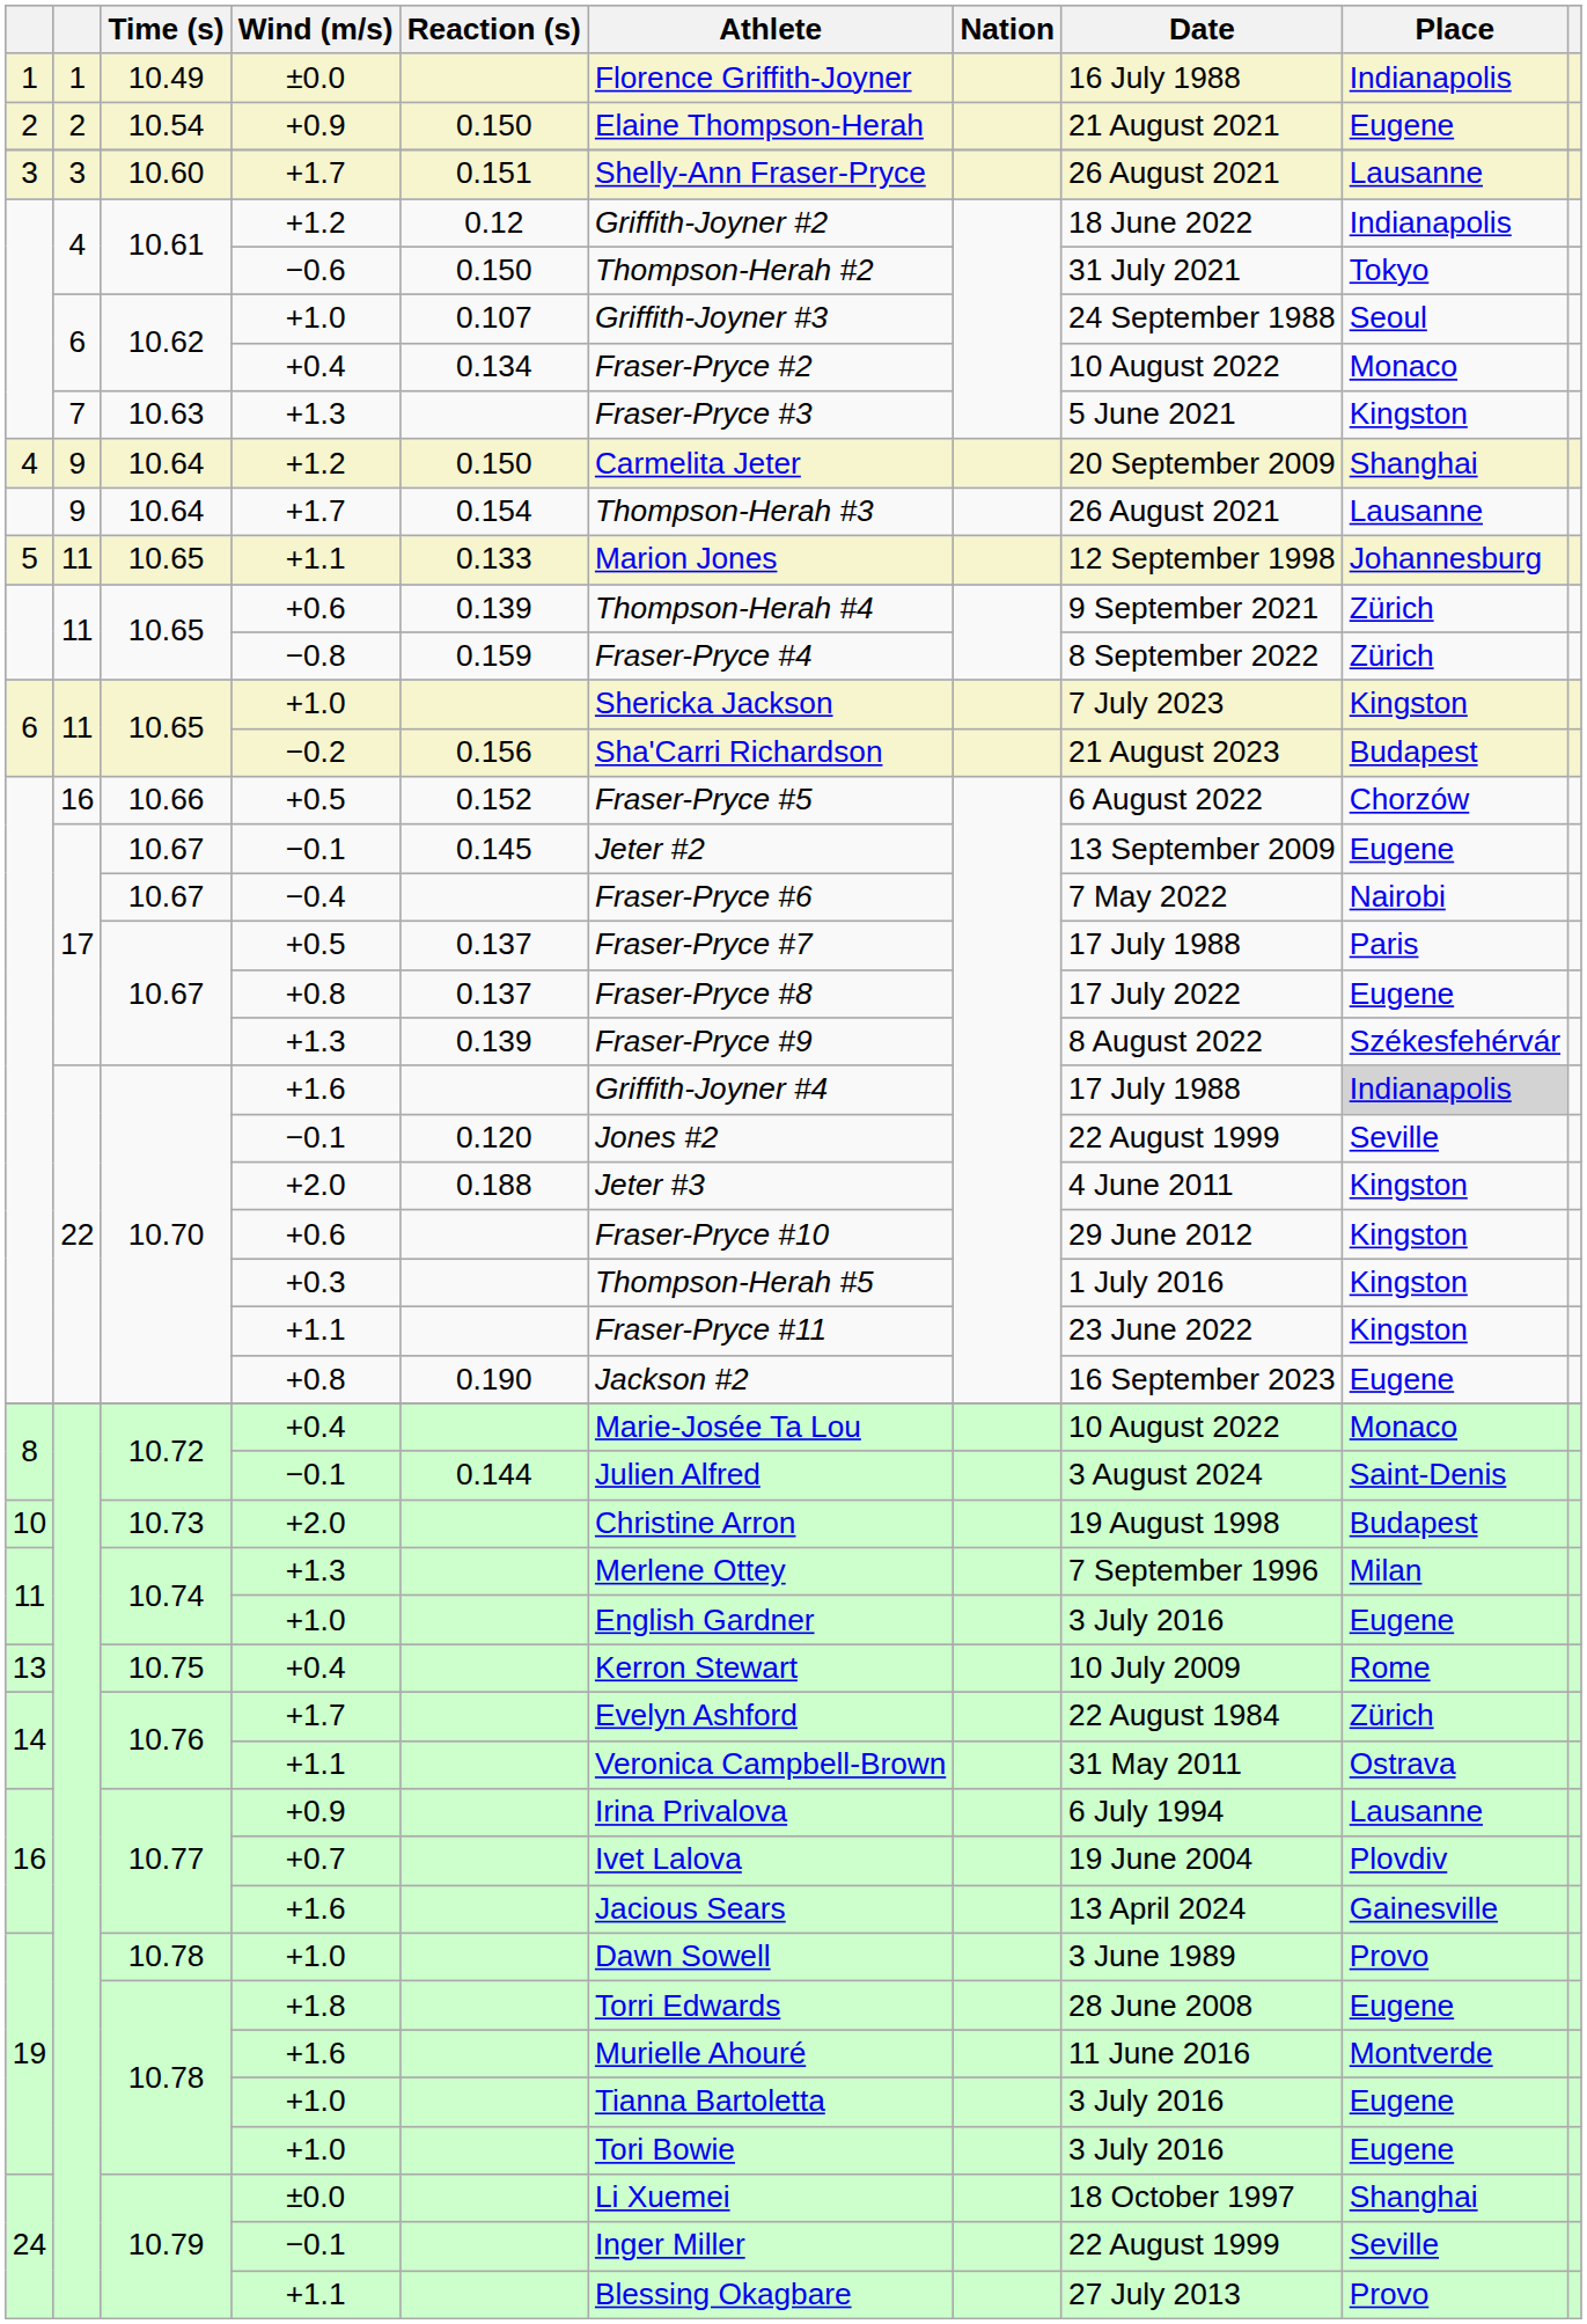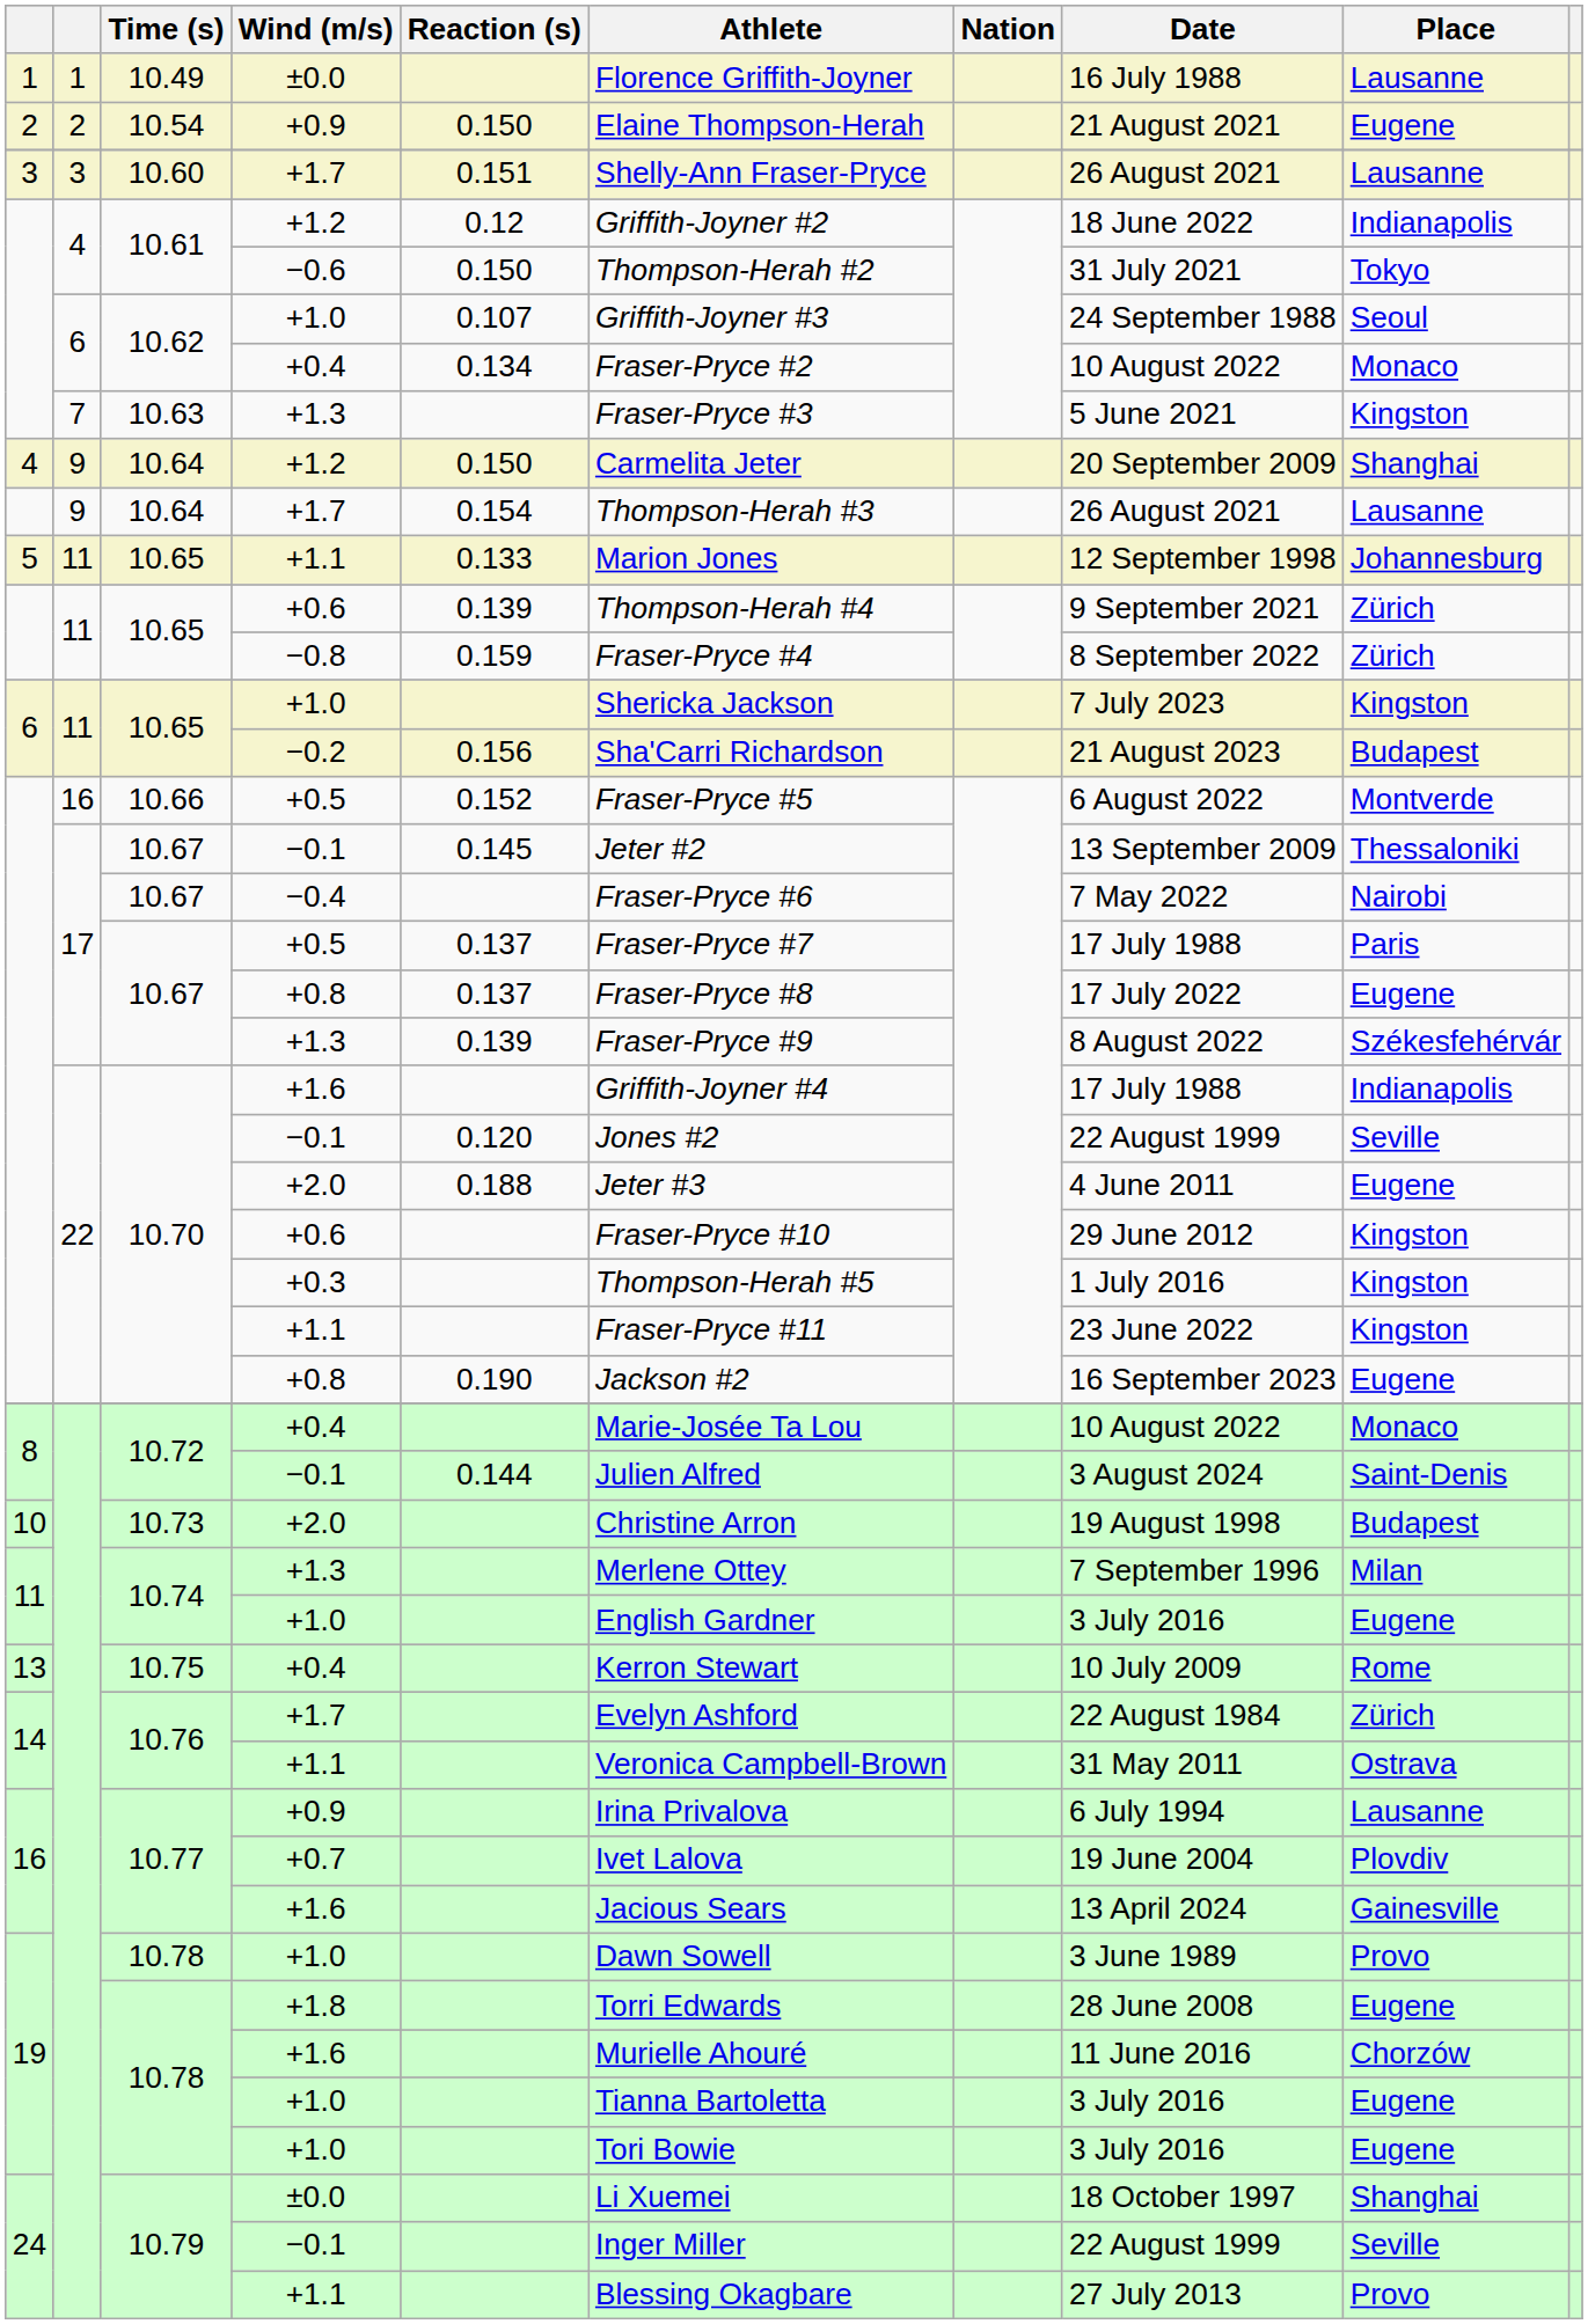 <table class="wikitable sortable">
 <tr>
 <th></th>
 <th></th>
 <th>Time (s)</th>
 <th>Wind (m/s)</th>
 <th>Reaction (s)</th>
 <th>Athlete</th>
 <th>Nation</th>
 <th>Date</th>
 <th>Place</th>
 <th class="unsortable"></th>
 </tr>
 <tr bgcolor="#f6F5CE">
 <td align=center>1</td>
 <td align=center>1</td>
 <td align=center>10.49</td>
 <td align=center>±0.0</td>
 <td></td>
 <td><a href='#'>Florence Griffith-Joyner</a></td>
 <td></td>
 <td>16 July 1988</td>
-<td><a href='#'>Indianapolis</a></td>
+<td><a href='#'>Lausanne</a></td>
 <td></td>
 </tr>
 <tr bgcolor="#f6F5CE">
 <td align=center>2</td>
 <td align=center>2</td>
 <td align=center>10.54</td>
 <td align=center>+0.9</td>
 <td align=center>0.150</td>
 <td><a href='#'>Elaine Thompson-Herah</a></td>
 <td></td>
 <td>21 August 2021</td>
 <td><a href='#'>Eugene</a></td>
 <td></td>
 </tr>
 <tr>
 </tr>
 <tr bgcolor="#f6F5CE">
 <td align=center>3</td>
 <td align=center>3</td>
 <td align=center>10.60</td>
 <td align=center>+1.7</td>
 <td align=center>0.151</td>
 <td><a href='#'>Shelly-Ann Fraser-Pryce</a></td>
 <td></td>
 <td>26 August 2021</td>
 <td><a href='#'>Lausanne</a></td>
 <td></td>
 </tr>
 <tr>
 <td rowspan=5></td>
 <td rowspan=2 align=center>4</td>
 <td rowspan=2 align=center>10.61</td>
 <td align=center>+1.2</td>
 <td align=center>0.12</td>
 <td><em>Griffith-Joyner #2</em></td>
 <td rowspan=5></td>
 <td>18 June 2022</td>
 <td><a href='#'>Indianapolis</a></td>
 <td></td>
 </tr>
 <tr>
 <td align=center>−0.6</td>
 <td align=center>0.150</td>
 <td><em>Thompson-Herah #2</em></td>
 <td>31 July 2021</td>
 <td><a href='#'>Tokyo</a></td>
 <td></td>
 </tr>
 <tr>
 <td rowspan=2 align="center">6</td>
 <td rowspan="2" align="center">10.62</td>
 <td align="center">+1.0</td>
 <td align="center">0.107</td>
 <td><em>Griffith-Joyner #3</em></td>
 <td>24 September 1988</td>
 <td><a href='#'>Seoul</a></td>
 <td></td>
 </tr>
 <tr>
 <td align="center">+0.4</td>
 <td align="center">0.134</td>
 <td><em>Fraser-Pryce #2</em></td>
 <td>10 August 2022</td>
 <td><a href='#'>Monaco</a></td>
 <td></td>
 </tr>
 <tr>
 <td align=center>7</td>
 <td align=center>10.63</td>
 <td align=center>+1.3</td>
 <td></td>
 <td><em>Fraser-Pryce #3</em></td>
 <td>5 June 2021</td>
 <td><a href='#'>Kingston</a></td>
 <td></td>
 </tr>
 <tr bgcolor="#f6F5CE">
 <td align=center>4</td>
 <td align=center>9</td>
 <td align=center>10.64</td>
 <td align=center>+1.2</td>
 <td align="center">0.150</td>
 <td><a href='#'>Carmelita Jeter</a></td>
 <td></td>
 <td>20 September 2009</td>
 <td><a href='#'>Shanghai</a></td>
 <td></td>
 </tr>
 <tr>
 <td></td>
 <td align=center>9</td>
 <td align=center>10.64</td>
 <td align=center>+1.7</td>
 <td align=center>0.154</td>
 <td><em>Thompson-Herah #3</em></td>
 <td></td>
 <td>26 August 2021</td>
 <td><a href='#'>Lausanne</a></td>
 <td></td>
 </tr>
 <tr bgcolor="#f6F5CE">
 <td align=center>5</td>
 <td align=center>11</td>
 <td align=center>10.65</td>
 <td align=center>+1.1</td>
 <td align=center>0.133</td>
 <td><a href='#'>Marion Jones</a></td>
 <td></td>
 <td>12 September 1998</td>
 <td><a href='#'>Johannesburg</a></td>
 <td></td>
 </tr>
 <tr>
 <td rowspan="2"></td>
 <td rowspan="2" align="center">11</td>
 <td rowspan="2" align="center">10.65</td>
 <td align=center>+0.6</td>
 <td align=center>0.139</td>
 <td><em>Thompson-Herah #4</em></td>
 <td rowspan="2"></td>
 <td>9 September 2021</td>
 <td><a href='#'>Zürich</a></td>
 <td></td>
 </tr>
 <tr>
 <td align="center">−0.8</td>
 <td align="center">0.159</td>
 <td><em>Fraser-Pryce #4</em></td>
 <td>8 September 2022</td>
 <td><a href='#'>Zürich</a></td>
 <td></td>
 </tr>
 <tr bgcolor="#f6F5CE">
 <td rowspan=2 align="center">6</td>
 <td rowspan=2 align="center">11</td>
 <td rowspan=2 align="center">10.65</td>
 <td align="center">+1.0</td>
 <td></td>
 <td><a href='#'>Shericka Jackson</a></td>
 <td></td>
 <td>7 July 2023</td>
 <td><a href='#'>Kingston</a></td>
 <td></td>
 </tr>
 <tr bgcolor="#f6F5CE">
 <td align=center>−0.2</td>
 <td align=center>0.156</td>
 <td><a href='#'>Sha'Carri Richardson</a></td>
 <td></td>
 <td>21 August 2023</td>
 <td><a href='#'>Budapest</a></td>
 <td></td>
 </tr>
 <tr>
 <td rowspan="13"></td>
 <td align="center">16</td>
 <td align="center">10.66</td>
 <td align="center">+0.5</td>
 <td align="center">0.152</td>
 <td><em>Fraser-Pryce #5</em></td>
 <td rowspan="13"></td>
 <td>6 August 2022</td>
-<td><a href='#'>Chorzów</a></td>
+<td><a href='#'>Montverde</a></td>
 <td></td>
 </tr>
 <tr>
 <td rowspan="5" align="center">17</td>
 <td align="center">10.67</td>
 <td align="center">−0.1</td>
 <td align="center">0.145</td>
 <td><em>Jeter #2</em></td>
 <td>13 September 2009</td>
-<td><a href='#'>Eugene</a></td>
+<td><a href='#'>Thessaloniki</a></td>
 <td></td>
 </tr>
 <tr>
 <td align="center">10.67</td>
 <td align="center">−0.4</td>
 <td align="center"></td>
 <td><em>Fraser-Pryce #6</em></td>
 <td>7 May 2022</td>
 <td><a href='#'>Nairobi</a></td>
 <td></td>
 </tr>
 <tr>
 <td rowspan="3" align="center">10.67</td>
 <td align="center">+0.5</td>
 <td align="center">0.137</td>
 <td><em>Fraser-Pryce #7</em></td>
 <td>17 July 1988</td>
 <td><a href='#'>Paris</a></td>
 <td></td>
 </tr>
 <tr>
 <td align="center">+0.8</td>
 <td align="center">0.137</td>
 <td><em>Fraser-Pryce #8</em></td>
 <td>17 July 2022</td>
 <td><a href='#'>Eugene</a></td>
 <td></td>
 </tr>
 <tr>
 <td align="center">+1.3</td>
 <td align="center">0.139</td>
 <td><em>Fraser-Pryce #9</em></td>
 <td>8 August 2022</td>
 <td><a href='#'>Székesfehérvár</a></td>
 <td></td>
 </tr>
 <tr>
 <td rowspan="7" align="center">22</td>
 <td rowspan="7" align="center">10.70</td>
 <td align="center">+1.6</td>
 <td align="center"></td>
 <td><em>Griffith-Joyner #4</em></td>
 <td>17 July 1988</td>
-<td style="background: lightgrey;"><a href='#'>Indianapolis</a></td>
+<td><a href='#'>Indianapolis</a></td>
 <td></td>
 </tr>
 <tr>
 <td align=center>−0.1</td>
 <td align=center>0.120</td>
 <td><em>Jones #2</em></td>
 <td>22 August 1999</td>
 <td><a href='#'>Seville</a></td>
 <td></td>
 </tr>
 <tr>
 <td align=center>+2.0</td>
 <td align=center>0.188</td>
 <td><em>Jeter #3</em></td>
 <td>4 June 2011</td>
-<td><a href='#'>Kingston</a></td>
+<td><a href='#'>Eugene</a></td>
 <td></td>
 </tr>
 <tr>
 <td align=center>+0.6</td>
 <td align=center></td>
 <td><em>Fraser-Pryce #10</em></td>
 <td>29 June 2012</td>
 <td><a href='#'>Kingston</a></td>
 <td></td>
 </tr>
 <tr>
 <td align=center>+0.3</td>
 <td align=center></td>
 <td><em>Thompson-Herah #5</em></td>
 <td>1 July 2016</td>
 <td><a href='#'>Kingston</a></td>
 <td></td>
 </tr>
 <tr>
 <td align=center>+1.1</td>
 <td align=center></td>
 <td><em>Fraser-Pryce #11</em></td>
 <td>23 June 2022</td>
 <td><a href='#'>Kingston</a></td>
 <td></td>
 </tr>
 <tr>
 <td align=center>+0.8</td>
 <td align=center>0.190</td>
 <td><em>Jackson #2</em></td>
 <td>16 September 2023</td>
 <td><a href='#'>Eugene</a></td>
 <td></td>
 </tr>
 <tr>
 </tr>
 <tr bgcolor="#CCFFCC">
 <td rowspan="2" align="center">8</td>
 <td rowspan="19"></td>
 <td rowspan="2" align="center">10.72</td>
 <td align="center">+0.4</td>
 <td align="center"></td>
 <td><a href='#'>Marie-Josée Ta Lou</a></td>
 <td></td>
 <td>10 August 2022</td>
 <td><a href='#'>Monaco</a></td>
 <td></td>
 </tr>
 <tr bgcolor="#CCFFCC">
 <td align="center">−0.1</td>
 <td align="center">0.144</td>
 <td><a href='#'>Julien Alfred</a></td>
 <td></td>
 <td>3 August 2024</td>
 <td><a href='#'>Saint-Denis</a></td>
 <td></td>
 </tr>
 <tr bgcolor="#CCFFCC">
 <td align="center">10</td>
 <td align="center">10.73</td>
 <td align="center">+2.0</td>
 <td align="center"></td>
 <td><a href='#'>Christine Arron</a></td>
 <td></td>
 <td>19 August 1998</td>
 <td><a href='#'>Budapest</a></td>
 <td></td>
 </tr>
 <tr bgcolor="#CCFFCC">
 <td rowspan="2"align="center">11</td>
 <td rowspan="2" align="center">10.74</td>
 <td align="center">+1.3</td>
 <td align="center"></td>
 <td><a href='#'>Merlene Ottey</a></td>
 <td></td>
 <td>7 September 1996</td>
 <td><a href='#'>Milan</a></td>
 <td></td>
 </tr>
 <tr bgcolor="#CCFFCC">
 <td align="center">+1.0</td>
 <td align="center"></td>
 <td><a href='#'>English Gardner</a></td>
 <td></td>
 <td>3 July 2016</td>
 <td><a href='#'>Eugene</a></td>
 <td></td>
 </tr>
 <tr bgcolor="#CCFFCC">
 <td align="center">13</td>
 <td align="center">10.75</td>
 <td align="center">+0.4</td>
 <td align="center"></td>
 <td><a href='#'>Kerron Stewart</a></td>
 <td></td>
 <td>10 July 2009</td>
 <td><a href='#'>Rome</a></td>
 <td></td>
 </tr>
 <tr bgcolor="#CCFFCC">
 <td rowspan="2" align="center">14</td>
 <td rowspan="2" align="center">10.76</td>
 <td align="center">+1.7</td>
 <td align="center"></td>
 <td><a href='#'>Evelyn Ashford</a></td>
 <td></td>
 <td>22 August 1984</td>
 <td><a href='#'>Zürich</a></td>
 <td></td>
 </tr>
 <tr bgcolor="#CCFFCC">
 <td align="center">+1.1</td>
 <td align="center"></td>
 <td><a href='#'>Veronica Campbell-Brown</a></td>
 <td></td>
 <td>31 May 2011</td>
 <td><a href='#'>Ostrava</a></td>
 <td></td>
 </tr>
 <tr bgcolor="#CCFFCC">
 <td rowspan="3" align="center">16</td>
 <td rowspan="3" align="center">10.77</td>
 <td align="center">+0.9</td>
 <td align="center"></td>
 <td><a href='#'>Irina Privalova</a></td>
 <td></td>
 <td>6 July 1994</td>
 <td><a href='#'>Lausanne</a></td>
 <td></td>
 </tr>
 <tr bgcolor="#CCFFCC">
 <td align="center">+0.7</td>
 <td align="center"></td>
 <td><a href='#'>Ivet Lalova</a></td>
 <td></td>
 <td>19 June 2004</td>
 <td><a href='#'>Plovdiv</a></td>
 <td></td>
 </tr>
 <tr bgcolor="#CCFFCC">
 <td align="center">+1.6</td>
 <td></td>
 <td><a href='#'>Jacious Sears</a></td>
 <td></td>
 <td>13 April 2024</td>
 <td><a href='#'>Gainesville</a></td>
 <td></td>
 </tr>
 <tr bgcolor="#CCFFCC">
 <td rowspan="5" align="center">19</td>
 <td align="center">10.78</td>
 <td align="center">+1.0</td>
 <td align="center"></td>
 <td><a href='#'>Dawn Sowell</a></td>
 <td></td>
 <td>3 June 1989</td>
 <td><a href='#'>Provo</a></td>
 <td></td>
 </tr>
 <tr bgcolor="#CCFFCC">
 <td rowspan="4" align="center">10.78</td>
 <td align="center">+1.8</td>
 <td align="center"></td>
 <td><a href='#'>Torri Edwards</a></td>
 <td></td>
 <td>28 June 2008</td>
 <td><a href='#'>Eugene</a></td>
 <td></td>
 </tr>
 <tr bgcolor="#CCFFCC">
 <td align="center">+1.6</td>
 <td align="center"></td>
 <td><a href='#'>Murielle Ahouré</a></td>
 <td></td>
 <td>11 June 2016</td>
-<td><a href='#'>Montverde</a></td>
+<td><a href='#'>Chorzów</a></td>
 <td></td>
 </tr>
 <tr bgcolor="#CCFFCC">
 <td align="center">+1.0</td>
 <td align="center"></td>
 <td><a href='#'>Tianna Bartoletta</a></td>
 <td></td>
 <td>3 July 2016</td>
 <td><a href='#'>Eugene</a></td>
 <td></td>
 </tr>
 <tr bgcolor="#CCFFCC">
 <td align="center">+1.0</td>
 <td align="center"></td>
 <td><a href='#'>Tori Bowie</a></td>
 <td></td>
 <td>3 July 2016</td>
 <td><a href='#'>Eugene</a></td>
 <td></td>
 </tr>
 <tr bgcolor="#CCFFCC">
 <td rowspan="3" align="center">24</td>
 <td rowspan="3" align="center">10.79</td>
 <td align="center">±0.0</td>
 <td align="center"></td>
 <td><a href='#'>Li Xuemei</a></td>
 <td></td>
 <td>18 October 1997</td>
 <td><a href='#'>Shanghai</a></td>
 <td></td>
 </tr>
 <tr bgcolor="#CCFFCC">
 <td align="center">−0.1</td>
 <td align="center"></td>
 <td><a href='#'>Inger Miller</a></td>
 <td></td>
 <td>22 August 1999</td>
 <td><a href='#'>Seville</a></td>
 <td></td>
 </tr>
 <tr bgcolor="#CCFFCC">
 <td align="center">+1.1</td>
 <td align="center"></td>
 <td><a href='#'>Blessing Okagbare</a></td>
 <td></td>
 <td>27 July 2013</td>
 <td><a href='#'>Provo</a></td>
 <td></td>
 </tr>
 </table>
